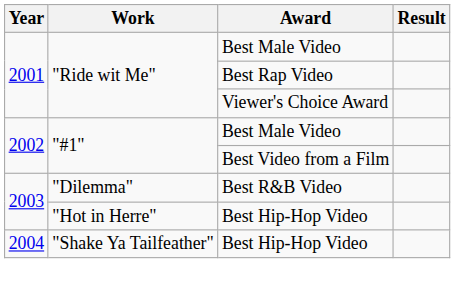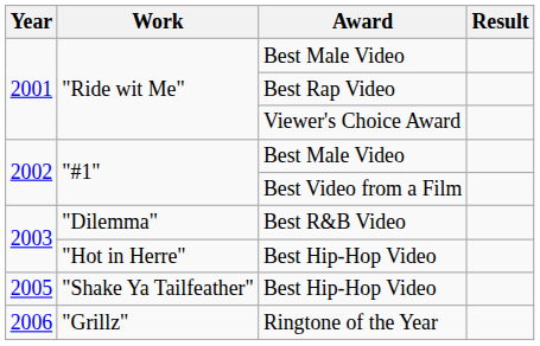 <table class="wikitable">
 <tr>
 <th>Year</th>
 <th>Work</th>
 <th>Award</th>
 <th>Result</th>
 </tr>
 <tr>
 <td rowspan="3"><a href='#'>2001</a></td>
 <td rowspan="3">"Ride wit Me"</td>
 <td>Best Male Video</td>
 <td></td>
 </tr>
 <tr>
 <td>Best Rap Video</td>
 <td></td>
 </tr>
 <tr>
 <td>Viewer's Choice Award</td>
 <td></td>
 </tr>
 <tr>
 <td rowspan="2"><a href='#'>2002</a></td>
 <td rowspan="2">"#1"</td>
 <td>Best Male Video</td>
 <td></td>
 </tr>
 <tr>
 <td>Best Video from a Film</td>
 <td></td>
 </tr>
 <tr>
 <td rowspan="2"><a href='#'>2003</a></td>
 <td>"Dilemma"</td>
 <td>Best R&B Video</td>
 <td></td>
 </tr>
 <tr>
 <td>"Hot in Herre"</td>
 <td>Best Hip-Hop Video</td>
 <td></td>
 </tr>
 <tr>
-<td><a href='#'>2004</a></td>
+<td><a href='#'>2005</a></td>
 <td>"Shake Ya Tailfeather"</td>
 <td>Best Hip-Hop Video</td>
 <td></td>
 </tr>
+<tr>
+<td><a href='#'>2006</a></td>
+<td>"Grillz"</td>
+<td>Ringtone of the Year</td>
+<td></td>
+</tr>
 </table>
